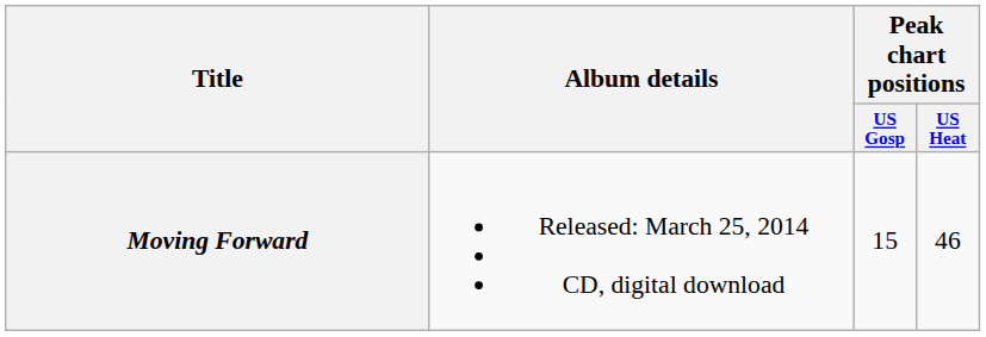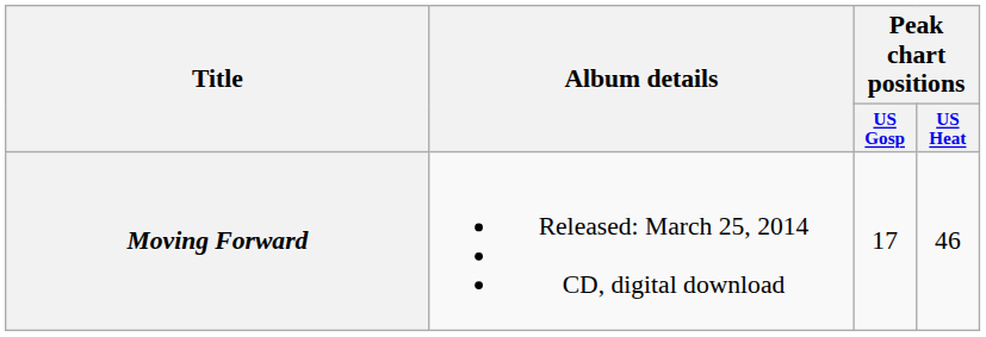 <table class="wikitable plainrowheaders" style="text-align:center;">
 <tr>
 <th scope="col" rowspan="2" style="width:16em;">Title</th>
 <th scope="col" rowspan="2" style="width:16em;">Album details</th>
 <th scope="col" colspan="2">Peak chart positions</th>
 </tr>
 <tr>
 <th style="width:3em; font-size:70%"><a href='#'>US<br>Gosp</a></th>
 <th style="width:3em; font-size:70%"><a href='#'>US<br>Heat</a></th>
 </tr>
 <tr>
 <th scope="row"><em>Moving Forward</em></th>
 <td><br><ul><li>Released: March 25, 2014</li><li></li><li>CD, digital download</li></ul></td>
-<td>15</td>
+<td>17</td>
 <td>46</td>
 </tr>
 </table>
